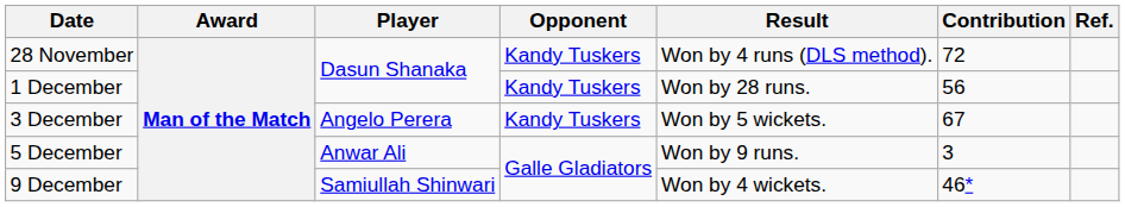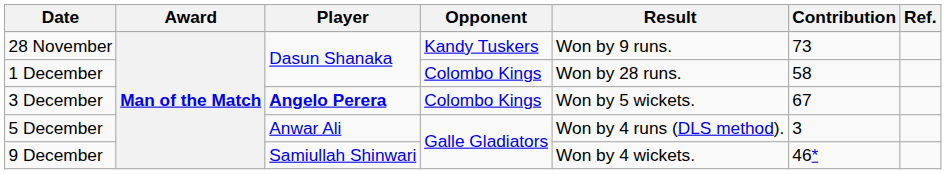 <table class="wikitable">
 <tr>
 <th>Date</th>
 <th>Award</th>
 <th>Player</th>
 <th>Opponent</th>
 <th>Result</th>
 <th>Contribution</th>
 <th>Ref.</th>
 </tr>
 <tr>
 <td>28 November</td>
 <th rowspan="5"><a href='#'>Man of the Match</a></th>
 <td rowspan="2"><a href='#'>Dasun Shanaka</a></td>
 <td><a href='#'>Kandy Tuskers</a></td>
-<td>Won by 4 runs (<a href='#'>DLS method</a>).</td>
-<td>72 </td>
+<td>Won by 9 runs.</td>
+<td>73 </td>
 <td></td>
 </tr>
 <tr>
 <td>1 December</td>
-<td><a href='#'>Kandy Tuskers</a></td>
+<td><a href='#'>Colombo Kings</a></td>
 <td>Won by 28 runs.</td>
-<td>56 </td>
+<td>58 </td>
 <td></td>
 </tr>
 <tr>
 <td>3 December</td>
-<td><a href='#'>Angelo Perera</a></td>
-<td><a href='#'>Kandy Tuskers</a></td>
+<td><strong><a href='#'>Angelo Perera</a></strong></td>
+<td><a href='#'>Colombo Kings</a></td>
 <td>Won by 5 wickets.</td>
 <td>67 </td>
 <td></td>
 </tr>
 <tr>
 <td>5 December</td>
 <td><a href='#'>Anwar Ali</a></td>
 <td rowspan="2"><a href='#'>Galle Gladiators</a></td>
-<td>Won by 9 runs.</td>
+<td>Won by 4 runs (<a href='#'>DLS method</a>).</td>
 <td>3</td>
 <td></td>
 </tr>
 <tr>
 <td>9 December</td>
 <td><a href='#'>Samiullah Shinwari</a></td>
 <td>Won by 4 wickets.</td>
 <td>46<a href='#'>*</a> </td>
 <td></td>
 </tr>
 </table>
